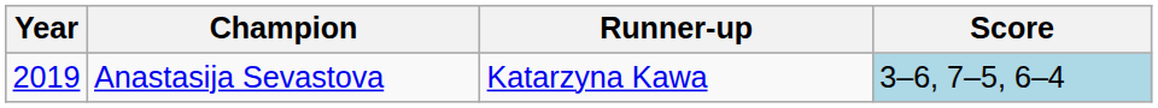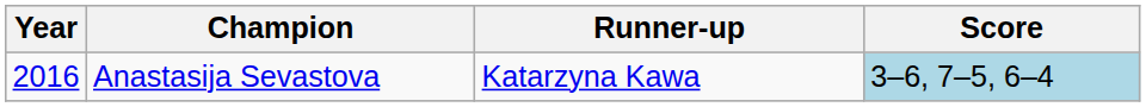 <table class="wikitable">
 <tr>
 <th>Year</th>
 <th width="200">Champion</th>
 <th width="200">Runner-up</th>
 <th width="140">Score</th>
 </tr>
 <tr>
-<td><a href='#'>2019</a></td>
+<td><a href='#'>2016</a></td>
 <td> <a href='#'>Anastasija Sevastova</a></td>
 <td> <a href='#'>Katarzyna Kawa</a></td>
 <td style="background: lightblue;">3–6, 7–5, 6–4</td>
 </tr>
 </table>
